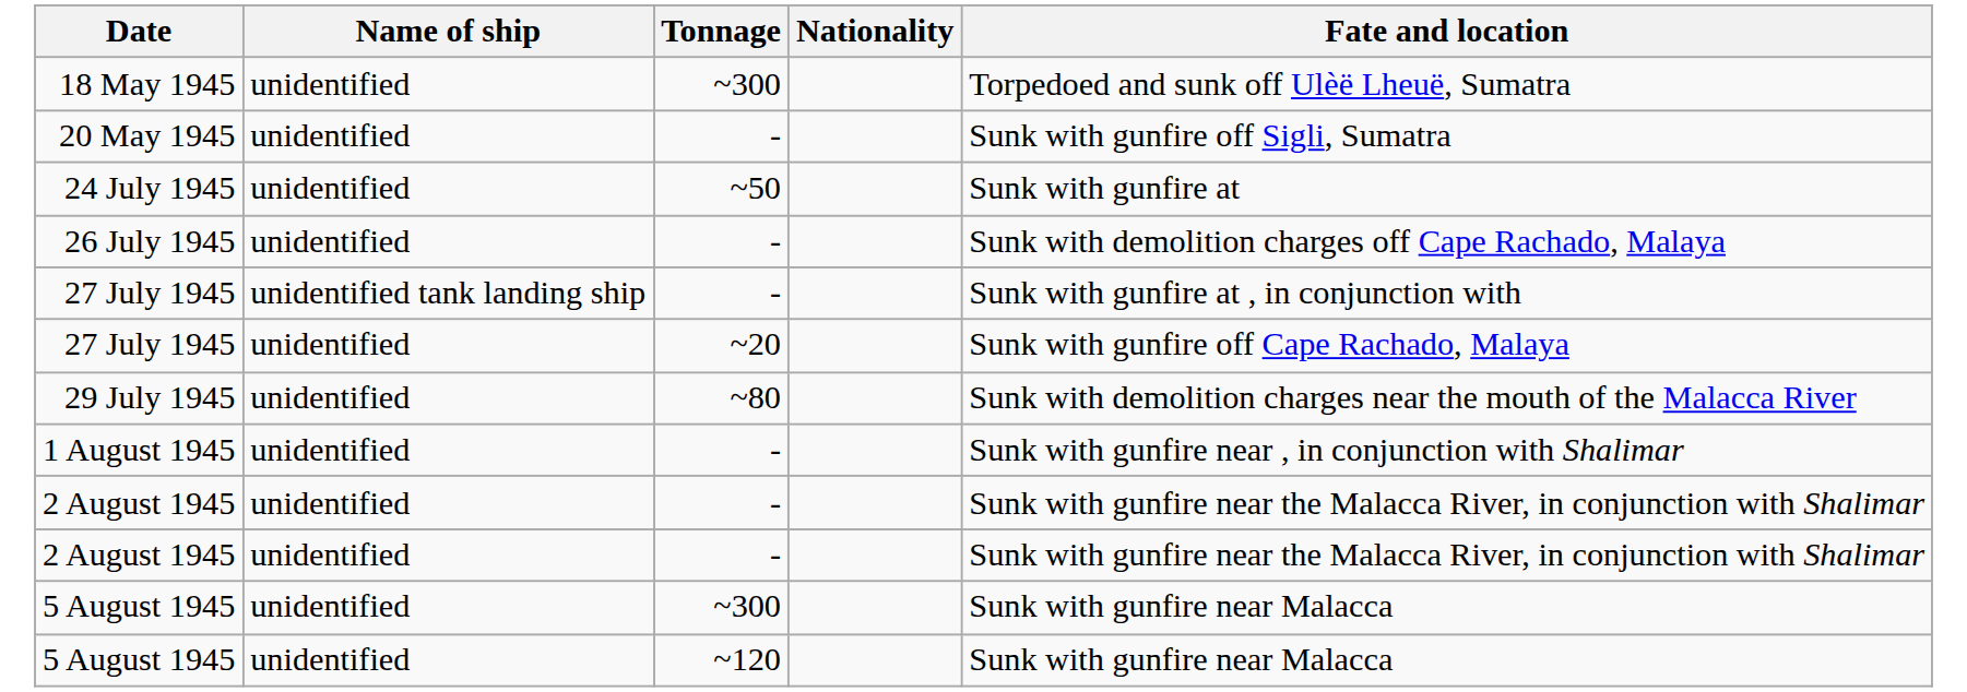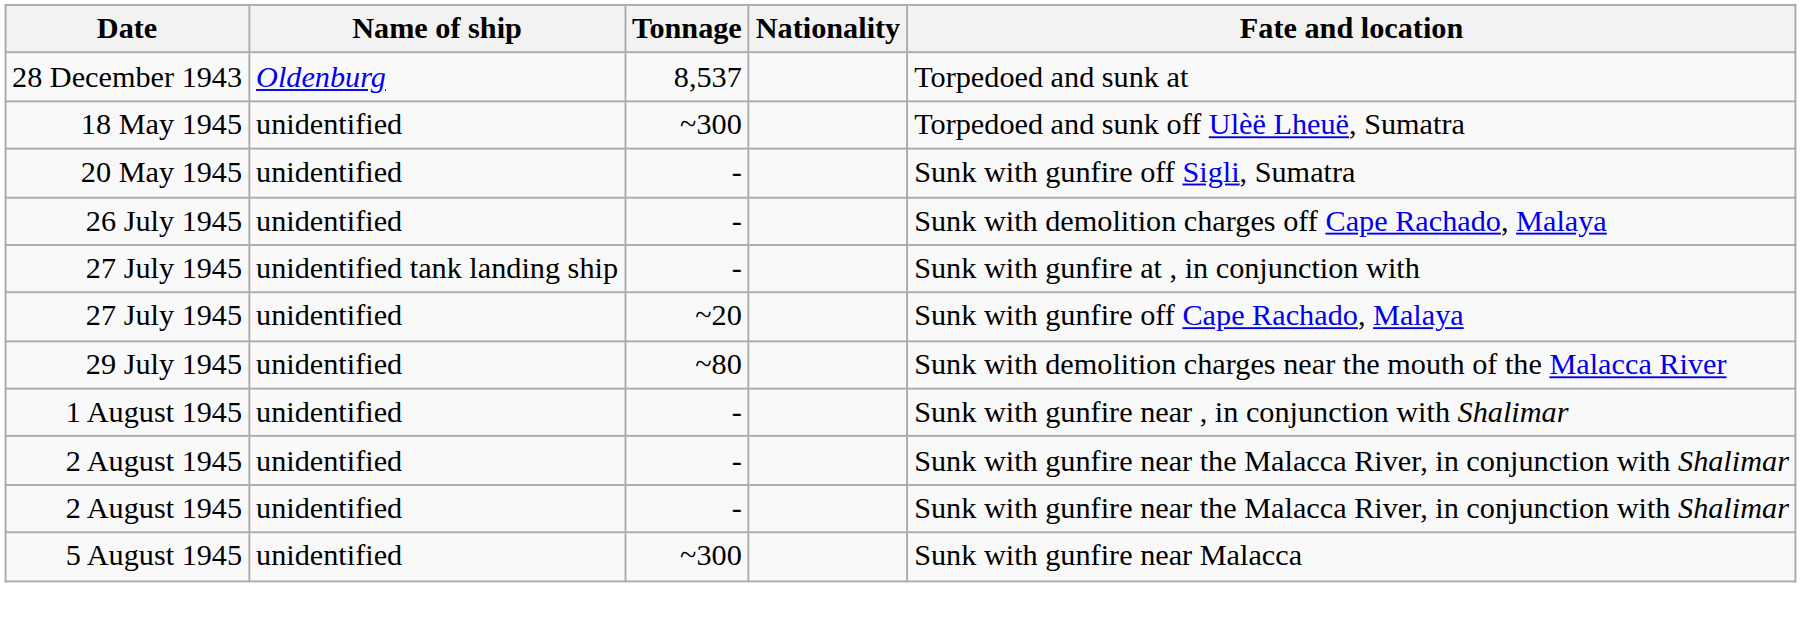 <table class="wikitable" style="margin: 1em auto 1em auto;"|->
 <tr>
 <th>Date</th>
 <th>Name of ship</th>
 <th>Tonnage</th>
 <th>Nationality</th>
 <th>Fate and location</th>
+</tr>
+<tr>
+<td align="right">28 December 1943</td>
+<td align="left"><a href='#'><em>Oldenburg</em></a></td>
+<td align="right">8,537</td>
+<td align="left"></td>
+<td align="left">Torpedoed and sunk at </td>
 </tr>
 <tr>
 <td align="right">18 May 1945</td>
 <td align="left">unidentified</td>
 <td align="right">~300</td>
 <td align="left"></td>
 <td align="left">Torpedoed and sunk off <a href='#'>Ulèë Lheuë</a>, Sumatra</td>
 </tr>
 <tr>
 <td align="right">20 May 1945</td>
 <td align="left">unidentified</td>
 <td align="right">-</td>
 <td align="left"></td>
 <td align="left">Sunk with gunfire off <a href='#'>Sigli</a>, Sumatra</td>
-</tr>
-<tr>
-<td align="right">24 July 1945</td>
-<td align="left">unidentified</td>
-<td align="right">~50</td>
-<td align="left"></td>
-<td align="left">Sunk with gunfire at </td>
 </tr>
 <tr>
 <td align="right">26 July 1945</td>
 <td align="left">unidentified</td>
 <td align="right">-</td>
 <td align="left"></td>
 <td align="left">Sunk with demolition charges off <a href='#'>Cape Rachado</a>, <a href='#'>Malaya</a></td>
 </tr>
 <tr>
 <td align="right">27 July 1945</td>
 <td align="left">unidentified tank landing ship</td>
 <td align="right">-</td>
 <td align="left"></td>
 <td align="left">Sunk with gunfire at , in conjunction with </td>
 </tr>
 <tr>
 <td align="right">27 July 1945</td>
 <td align="left">unidentified</td>
 <td align="right">~20</td>
 <td align="left"></td>
 <td align="left">Sunk with gunfire off <a href='#'>Cape Rachado</a>, <a href='#'>Malaya</a></td>
 </tr>
 <tr>
 <td align="right">29 July 1945</td>
 <td align="left">unidentified</td>
 <td align="right">~80</td>
 <td align="left"></td>
 <td align="left">Sunk with demolition charges near the mouth of the <a href='#'>Malacca River</a></td>
 </tr>
 <tr>
 <td align="right">1 August 1945</td>
 <td align="left">unidentified</td>
 <td align="right">-</td>
 <td align="left"></td>
 <td align="left">Sunk with gunfire near , in conjunction with <em>Shalimar</em></td>
 </tr>
 <tr>
 <td align="right">2 August 1945</td>
 <td align="left">unidentified</td>
 <td align="right">-</td>
 <td align="left"></td>
 <td align="left">Sunk with gunfire near the Malacca River, in conjunction with <em>Shalimar</em></td>
 </tr>
 <tr>
 <td align="right">2 August 1945</td>
 <td align="left">unidentified</td>
 <td align="right">-</td>
 <td align="left"></td>
 <td align="left">Sunk with gunfire near the Malacca River, in conjunction with <em>Shalimar</em></td>
 </tr>
 <tr>
 <td align="right">5 August 1945</td>
 <td align="left">unidentified</td>
 <td align="right">~300</td>
 <td align="left"></td>
 <td align="left">Sunk with gunfire near Malacca</td>
 </tr>
-<tr>
-<td align="right">5 August 1945</td>
-<td align="left">unidentified</td>
-<td align="right">~120</td>
-<td align="left"></td>
-<td align="left">Sunk with gunfire near Malacca</td>
-</tr>
 </table>
